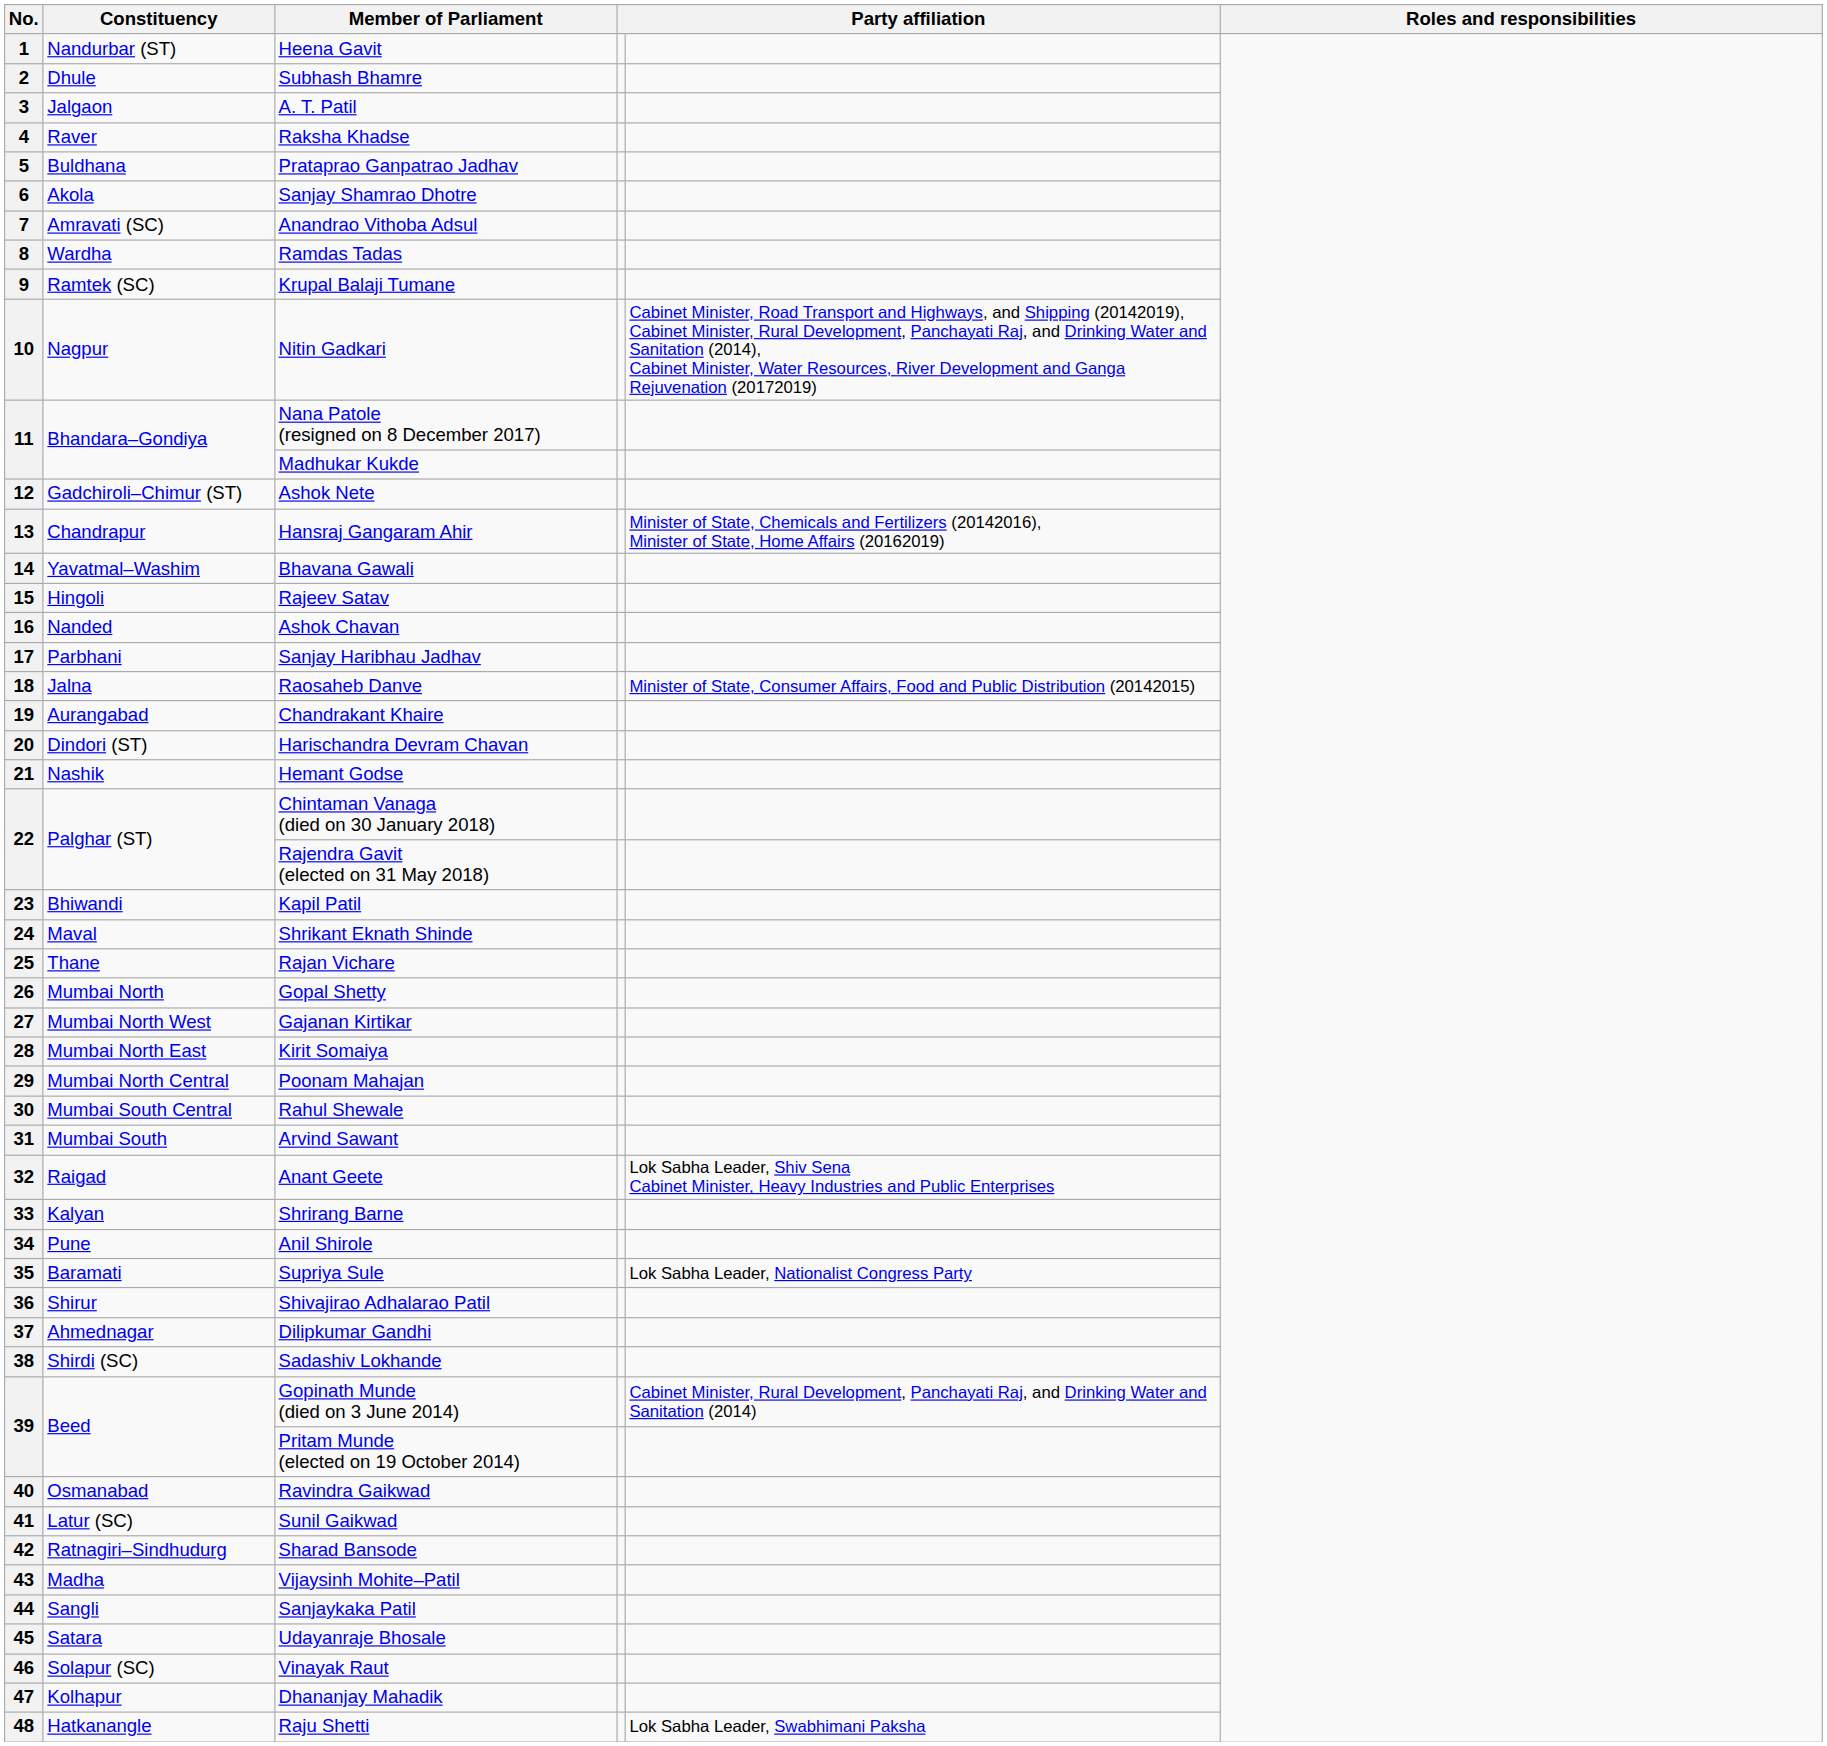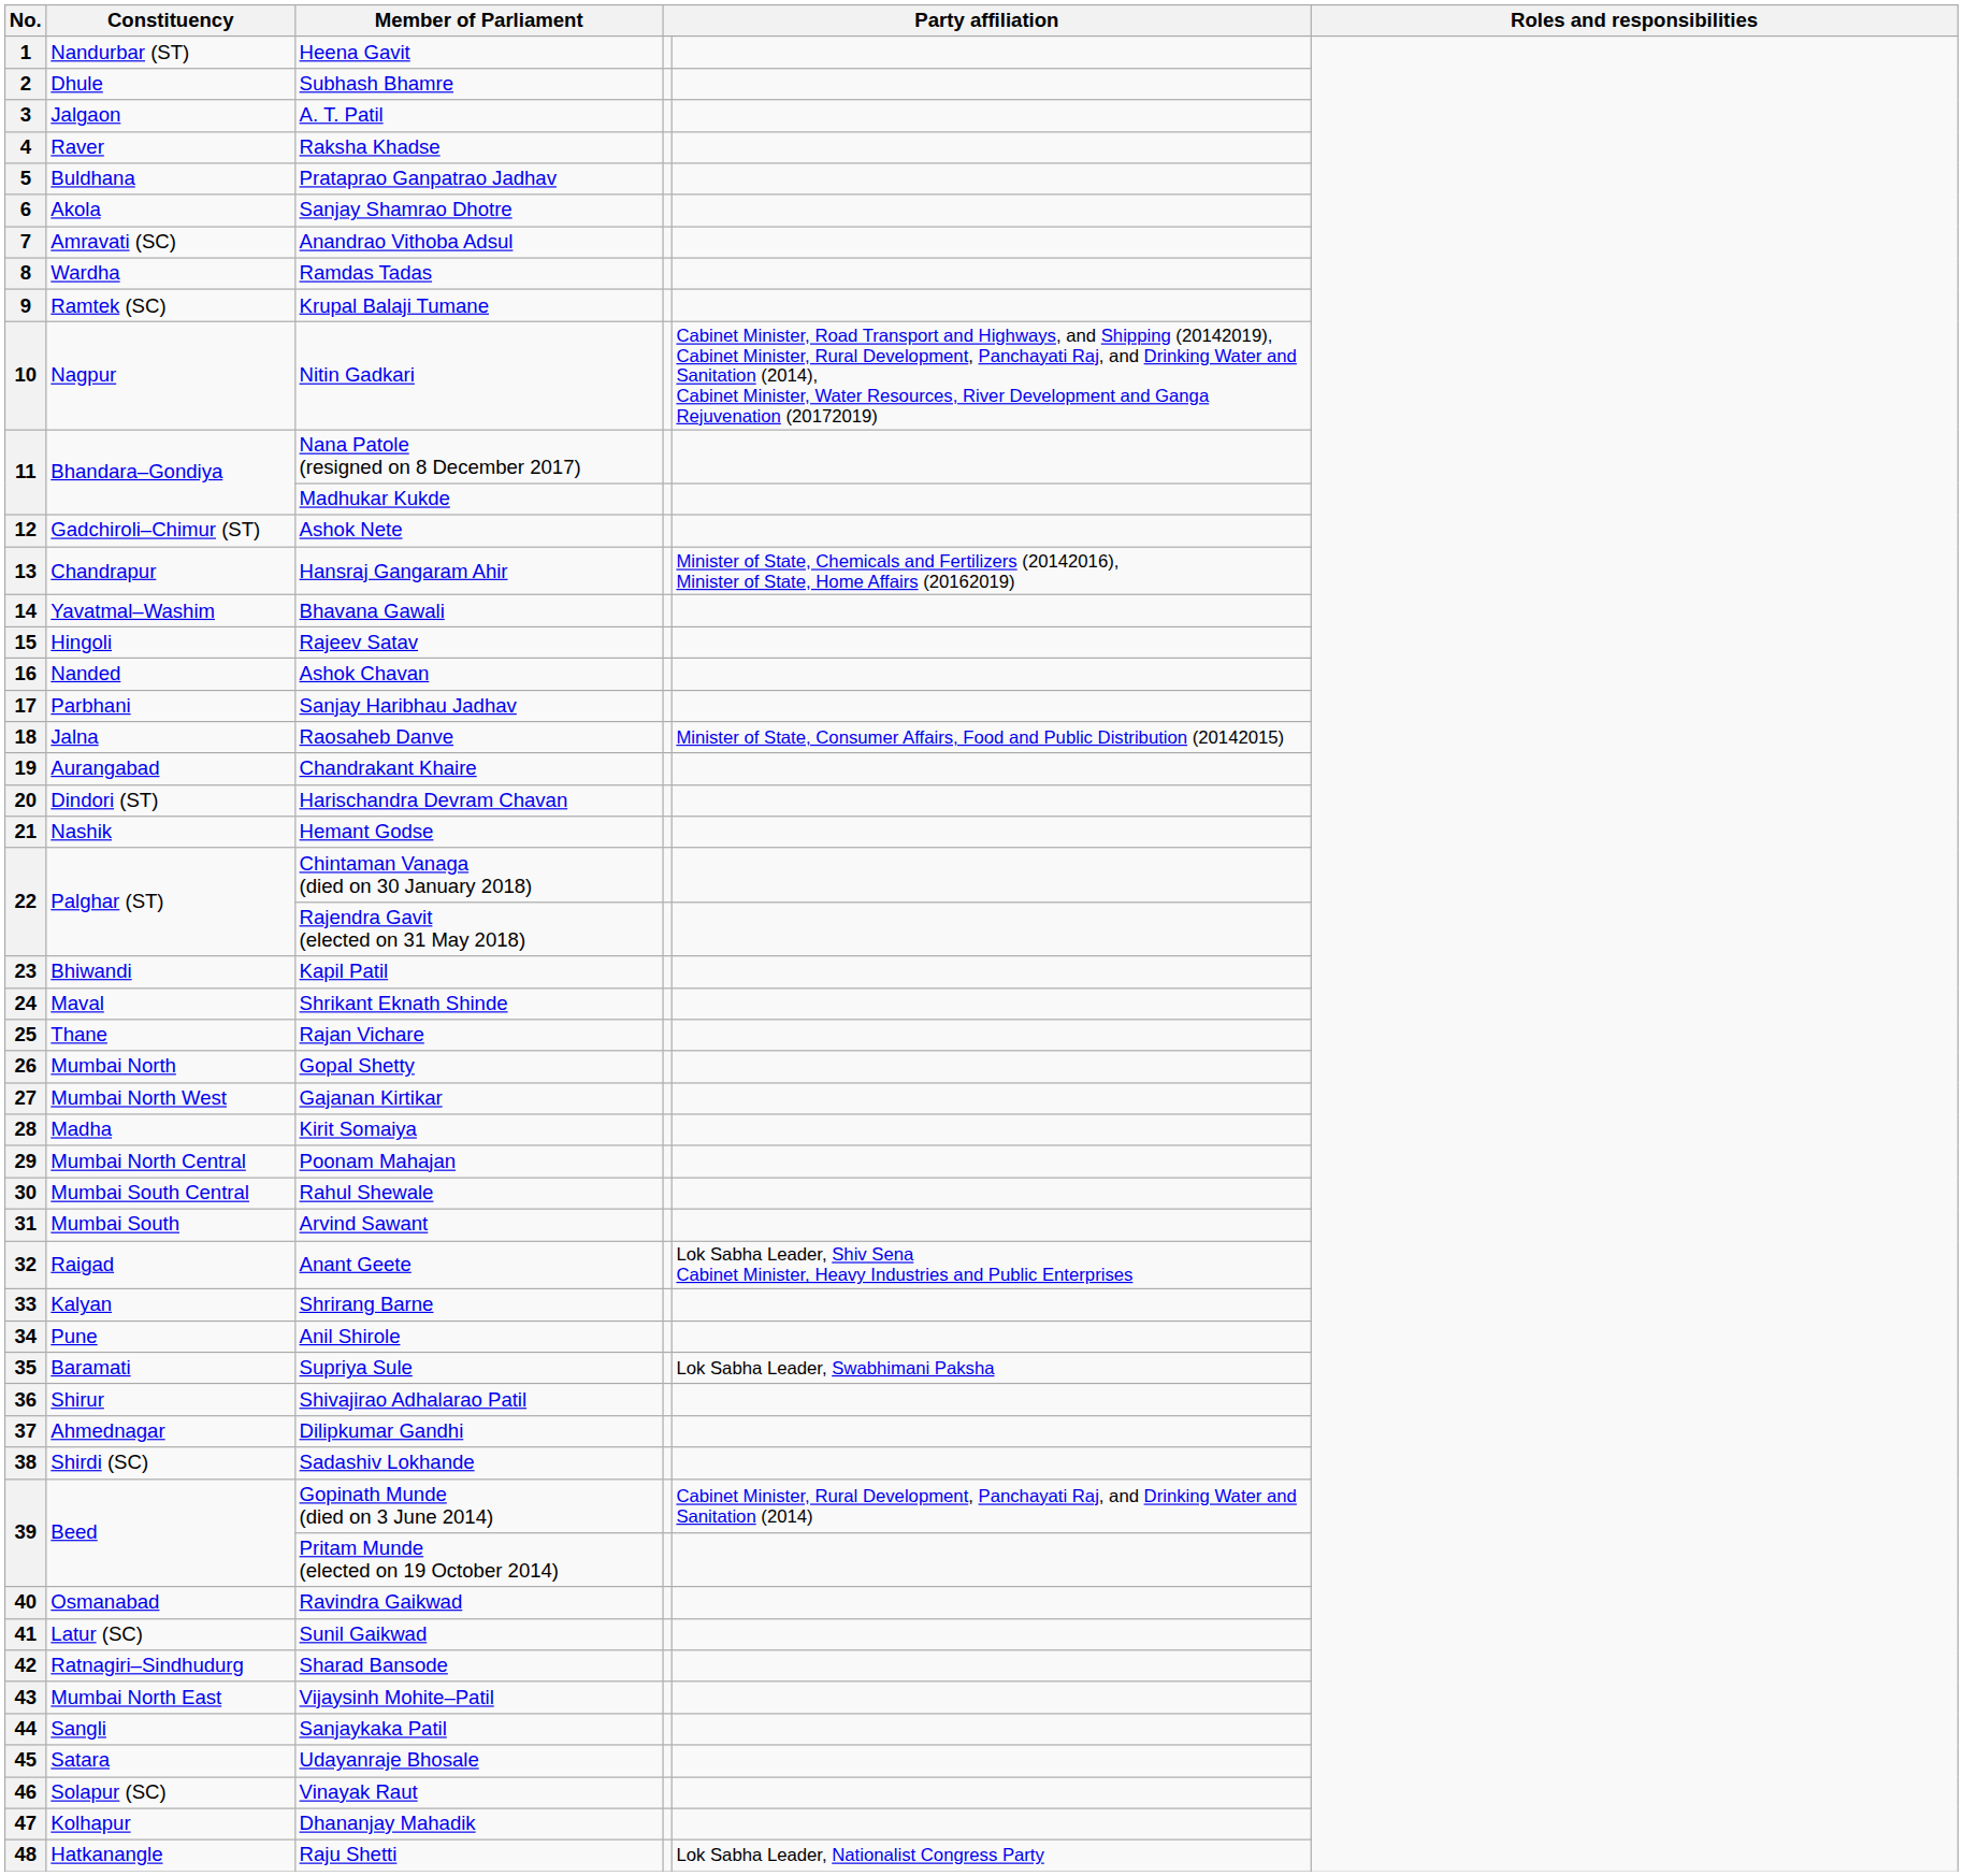 <table class="wikitable">
 <tr style="text-align:center;">
 <th>No.</th>
 <th style="width:12em">Constituency</th>
 <th style="width:18em">Member of Parliament</th>
 <th colspan="2" style="width:18em">Party affiliation</th>
 <th style="width:32em">Roles and responsibilities</th>
 </tr>
 <tr>
 <th>1</th>
 <td><a href='#'>Nandurbar</a> (ST)</td>
 <td><a href='#'>Heena Gavit</a></td>
 <td></td>
 <td></td>
 </tr>
 <tr>
 <th>2</th>
 <td><a href='#'>Dhule</a></td>
 <td><a href='#'>Subhash Bhamre</a></td>
 <td></td>
 <td></td>
 </tr>
 <tr>
 <th>3</th>
 <td><a href='#'>Jalgaon</a></td>
 <td><a href='#'>A. T. Patil</a></td>
 <td></td>
 <td></td>
 </tr>
 <tr>
 <th>4</th>
 <td><a href='#'>Raver</a></td>
 <td><a href='#'>Raksha Khadse</a></td>
 <td></td>
 <td></td>
 </tr>
 <tr>
 <th>5</th>
 <td><a href='#'>Buldhana</a></td>
 <td><a href='#'>Prataprao Ganpatrao Jadhav</a></td>
 <td></td>
 <td></td>
 </tr>
 <tr>
 <th>6</th>
 <td><a href='#'>Akola</a></td>
 <td><a href='#'>Sanjay Shamrao Dhotre</a></td>
 <td></td>
 <td></td>
 </tr>
 <tr>
 <th>7</th>
 <td><a href='#'>Amravati</a> (SC)</td>
 <td><a href='#'>Anandrao Vithoba Adsul</a></td>
 <td></td>
 <td></td>
 </tr>
 <tr>
 <th>8</th>
 <td><a href='#'>Wardha</a></td>
 <td><a href='#'>Ramdas Tadas</a></td>
 <td></td>
 <td></td>
 </tr>
 <tr>
 <th>9</th>
 <td><a href='#'>Ramtek</a> (SC)</td>
 <td><a href='#'>Krupal Balaji Tumane</a></td>
 <td></td>
 <td></td>
 </tr>
 <tr>
 <th>10</th>
 <td><a href='#'>Nagpur</a></td>
 <td><a href='#'>Nitin Gadkari</a></td>
 <td></td>
 <td style="font-size:90%"><a href='#'>Cabinet Minister, Road Transport and Highways</a>, and <a href='#'>Shipping</a> (20142019),<br><a href='#'>Cabinet Minister, Rural Development</a>, <a href='#'>Panchayati Raj</a>, and <a href='#'>Drinking Water and Sanitation</a> (2014),<br><a href='#'>Cabinet Minister, Water Resources, River Development and Ganga Rejuvenation</a> (20172019)</td>
 </tr>
 <tr>
 <th rowspan="2">11</th>
 <td rowspan="2"><a href='#'>Bhandara–Gondiya</a></td>
 <td><a href='#'>Nana Patole</a><br>(resigned on 8 December 2017)</td>
 <td></td>
 <td></td>
 </tr>
 <tr>
 <td><a href='#'>Madhukar Kukde</a></td>
 <td></td>
 <td></td>
 </tr>
 <tr>
 <th>12</th>
 <td><a href='#'>Gadchiroli–Chimur</a> (ST)</td>
 <td><a href='#'>Ashok Nete</a></td>
 <td></td>
 <td></td>
 </tr>
 <tr>
 <th>13</th>
 <td><a href='#'>Chandrapur</a></td>
 <td><a href='#'>Hansraj Gangaram Ahir</a></td>
 <td></td>
 <td style="font-size:90%"><a href='#'>Minister of State, Chemicals and Fertilizers</a> (20142016),<br><a href='#'>Minister of State, Home Affairs</a> (20162019)</td>
 </tr>
 <tr>
 <th>14</th>
 <td><a href='#'>Yavatmal–Washim</a></td>
 <td><a href='#'>Bhavana Gawali</a></td>
 <td></td>
 <td></td>
 </tr>
 <tr>
 <th>15</th>
 <td><a href='#'>Hingoli</a></td>
 <td><a href='#'>Rajeev Satav</a></td>
 <td></td>
 <td></td>
 </tr>
 <tr>
 <th>16</th>
 <td><a href='#'>Nanded</a></td>
 <td><a href='#'>Ashok Chavan</a></td>
 <td></td>
 <td></td>
 </tr>
 <tr>
 <th>17</th>
 <td><a href='#'>Parbhani</a></td>
 <td><a href='#'>Sanjay Haribhau Jadhav</a></td>
 <td></td>
 <td></td>
 </tr>
 <tr>
 <th>18</th>
 <td><a href='#'>Jalna</a></td>
 <td><a href='#'>Raosaheb Danve</a></td>
 <td></td>
 <td style="font-size:90%"><a href='#'>Minister of State, Consumer Affairs, Food and Public Distribution</a> (20142015)</td>
 </tr>
 <tr>
 <th>19</th>
 <td><a href='#'>Aurangabad</a></td>
 <td><a href='#'>Chandrakant Khaire</a></td>
 <td></td>
 <td></td>
 </tr>
 <tr>
 <th>20</th>
 <td><a href='#'>Dindori</a> (ST)</td>
 <td><a href='#'>Harischandra Devram Chavan</a></td>
 <td></td>
 <td></td>
 </tr>
 <tr>
 <th>21</th>
 <td><a href='#'>Nashik</a></td>
 <td><a href='#'>Hemant Godse</a></td>
 <td></td>
 <td></td>
 </tr>
 <tr>
 <th rowspan="2">22</th>
 <td rowspan="2"><a href='#'>Palghar</a> (ST)</td>
 <td><a href='#'>Chintaman Vanaga</a><br>(died on 30 January 2018)</td>
 <td></td>
 <td></td>
 </tr>
 <tr>
 <td><a href='#'>Rajendra Gavit</a><br>(elected on 31 May 2018)</td>
 <td></td>
 <td></td>
 </tr>
 <tr>
 <th>23</th>
 <td><a href='#'>Bhiwandi</a></td>
 <td><a href='#'>Kapil Patil</a></td>
 <td></td>
 <td></td>
 </tr>
 <tr>
 <th>24</th>
 <td><a href='#'>Maval</a></td>
 <td><a href='#'>Shrikant Eknath Shinde</a></td>
 <td></td>
 <td></td>
 </tr>
 <tr>
 <th>25</th>
 <td><a href='#'>Thane</a></td>
 <td><a href='#'>Rajan Vichare</a></td>
 <td></td>
 <td></td>
 </tr>
 <tr>
 <th>26</th>
 <td><a href='#'>Mumbai North</a></td>
 <td><a href='#'>Gopal Shetty</a></td>
 <td></td>
 <td></td>
 </tr>
 <tr>
 <th>27</th>
 <td><a href='#'>Mumbai North West</a></td>
 <td><a href='#'>Gajanan Kirtikar</a></td>
 <td></td>
 <td></td>
 </tr>
 <tr>
 <th>28</th>
-<td><a href='#'>Mumbai North East</a></td>
+<td><a href='#'>Madha</a></td>
 <td><a href='#'>Kirit Somaiya</a></td>
 <td></td>
 <td></td>
 </tr>
 <tr>
 <th>29</th>
 <td><a href='#'>Mumbai North Central</a></td>
 <td><a href='#'>Poonam Mahajan</a></td>
 <td></td>
 <td></td>
 </tr>
 <tr>
 <th>30</th>
 <td><a href='#'>Mumbai South Central</a></td>
 <td><a href='#'>Rahul Shewale</a></td>
 <td></td>
 <td></td>
 </tr>
 <tr>
 <th>31</th>
 <td><a href='#'>Mumbai South</a></td>
 <td><a href='#'>Arvind Sawant</a></td>
 <td></td>
 <td></td>
 </tr>
 <tr>
 <th>32</th>
 <td><a href='#'>Raigad</a></td>
 <td><a href='#'>Anant Geete</a></td>
 <td></td>
 <td style="font-size:90%">Lok Sabha Leader, <a href='#'>Shiv Sena</a><br><a href='#'>Cabinet Minister, Heavy Industries and Public Enterprises</a></td>
 </tr>
 <tr>
 <th>33</th>
 <td><a href='#'>Kalyan</a></td>
 <td><a href='#'>Shrirang Barne</a></td>
 <td></td>
 <td></td>
 </tr>
 <tr>
 <th>34</th>
 <td><a href='#'>Pune</a></td>
 <td><a href='#'>Anil Shirole</a></td>
 <td></td>
 <td></td>
 </tr>
 <tr>
 <th>35</th>
 <td><a href='#'>Baramati</a></td>
 <td><a href='#'>Supriya Sule</a></td>
 <td></td>
-<td style="font-size:90%">Lok Sabha Leader, <a href='#'>Nationalist Congress Party</a></td>
+<td style="font-size:90%">Lok Sabha Leader, <a href='#'>Swabhimani Paksha</a></td>
 </tr>
 <tr>
 <th>36</th>
 <td><a href='#'>Shirur</a></td>
 <td><a href='#'>Shivajirao Adhalarao Patil</a></td>
 <td></td>
 <td></td>
 </tr>
 <tr>
 <th>37</th>
 <td><a href='#'>Ahmednagar</a></td>
 <td><a href='#'>Dilipkumar Gandhi</a></td>
 <td></td>
 <td></td>
 </tr>
 <tr>
 <th>38</th>
 <td><a href='#'>Shirdi</a> (SC)</td>
 <td><a href='#'>Sadashiv Lokhande</a></td>
 <td></td>
 <td></td>
 </tr>
 <tr>
 <th rowspan="2">39</th>
 <td rowspan="2"><a href='#'>Beed</a></td>
 <td><a href='#'>Gopinath Munde</a><br>(died on 3 June 2014)</td>
 <td></td>
 <td style="font-size:90%"><a href='#'>Cabinet Minister, Rural Development</a>, <a href='#'>Panchayati Raj</a>, and <a href='#'>Drinking Water and Sanitation</a> (2014)</td>
 </tr>
 <tr>
 <td><a href='#'>Pritam Munde</a><br>(elected on 19 October 2014)</td>
 <td></td>
 <td></td>
 </tr>
 <tr>
 <th>40</th>
 <td><a href='#'>Osmanabad</a></td>
 <td><a href='#'>Ravindra Gaikwad</a></td>
 <td></td>
 <td></td>
 </tr>
 <tr>
 <th>41</th>
 <td><a href='#'>Latur</a> (SC)</td>
 <td><a href='#'>Sunil Gaikwad</a></td>
 <td></td>
 <td></td>
 </tr>
 <tr>
 <th>42</th>
 <td><a href='#'>Ratnagiri–Sindhudurg</a></td>
 <td><a href='#'>Sharad Bansode</a></td>
 <td></td>
 <td></td>
 </tr>
 <tr>
 <th>43</th>
-<td><a href='#'>Madha</a></td>
+<td><a href='#'>Mumbai North East</a></td>
 <td><a href='#'>Vijaysinh Mohite–Patil</a></td>
 <td></td>
 <td></td>
 </tr>
 <tr>
 <th>44</th>
 <td><a href='#'>Sangli</a></td>
 <td><a href='#'>Sanjaykaka Patil</a></td>
 <td></td>
 <td></td>
 </tr>
 <tr>
 <th>45</th>
 <td><a href='#'>Satara</a></td>
 <td><a href='#'>Udayanraje Bhosale</a></td>
 <td></td>
 <td></td>
 </tr>
 <tr>
 <th>46</th>
 <td><a href='#'>Solapur</a> (SC)</td>
 <td><a href='#'>Vinayak Raut</a></td>
 <td></td>
 <td></td>
 </tr>
 <tr>
 <th>47</th>
 <td><a href='#'>Kolhapur</a></td>
 <td><a href='#'>Dhananjay Mahadik</a></td>
 <td></td>
 <td></td>
 </tr>
 <tr>
 <th>48</th>
 <td><a href='#'>Hatkanangle</a></td>
 <td><a href='#'>Raju Shetti</a></td>
 <td></td>
-<td style="font-size:90%">Lok Sabha Leader, <a href='#'>Swabhimani Paksha</a></td>
+<td style="font-size:90%">Lok Sabha Leader, <a href='#'>Nationalist Congress Party</a></td>
 </tr>
 <tr>
 </tr>
 </table>
